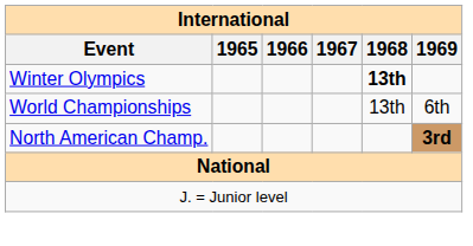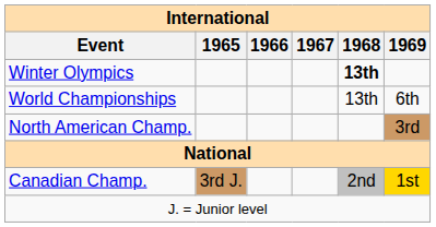 <table class="wikitable" style="text-align:center">
 <tr>
 <th style="background-color: #ffdead; " colspan=6 align=center>International</th>
 </tr>
 <tr>
 <th>Event</th>
 <th>1965</th>
 <th>1966</th>
 <th>1967</th>
 <th>1968</th>
 <th>1969</th>
 </tr>
 <tr>
 <td align=left><a href='#'>Winter Olympics</a></td>
 <td></td>
 <td></td>
 <td></td>
 <td><strong>13th</strong></td>
 <td></td>
 </tr>
 <tr>
 <td align=left><a href='#'>World Championships</a></td>
 <td></td>
 <td></td>
 <td></td>
 <td>13th</td>
 <td>6th</td>
 </tr>
 <tr>
 <td align=left><a href='#'>North American Champ.</a></td>
 <td></td>
 <td></td>
 <td></td>
 <td></td>
-<td bgcolor=cc9966><strong>3rd</strong></td>
+<td bgcolor=cc9966>3rd</td>
 </tr>
 <tr>
 <th style="background-color: #ffdead; " colspan=6 align=center>National</th>
 </tr>
 <tr>
+<td align=left><a href='#'>Canadian Champ.</a></td>
+<td bgcolor=cc9966>3rd J.</td>
+<td></td>
+<td></td>
+<td bgcolor=silver>2nd</td>
+<td bgcolor=gold>1st</td>
+</tr>
+<tr>
 <td colspan=6 align=center><small> J. = Junior level </small></td>
 </tr>
 </table>
